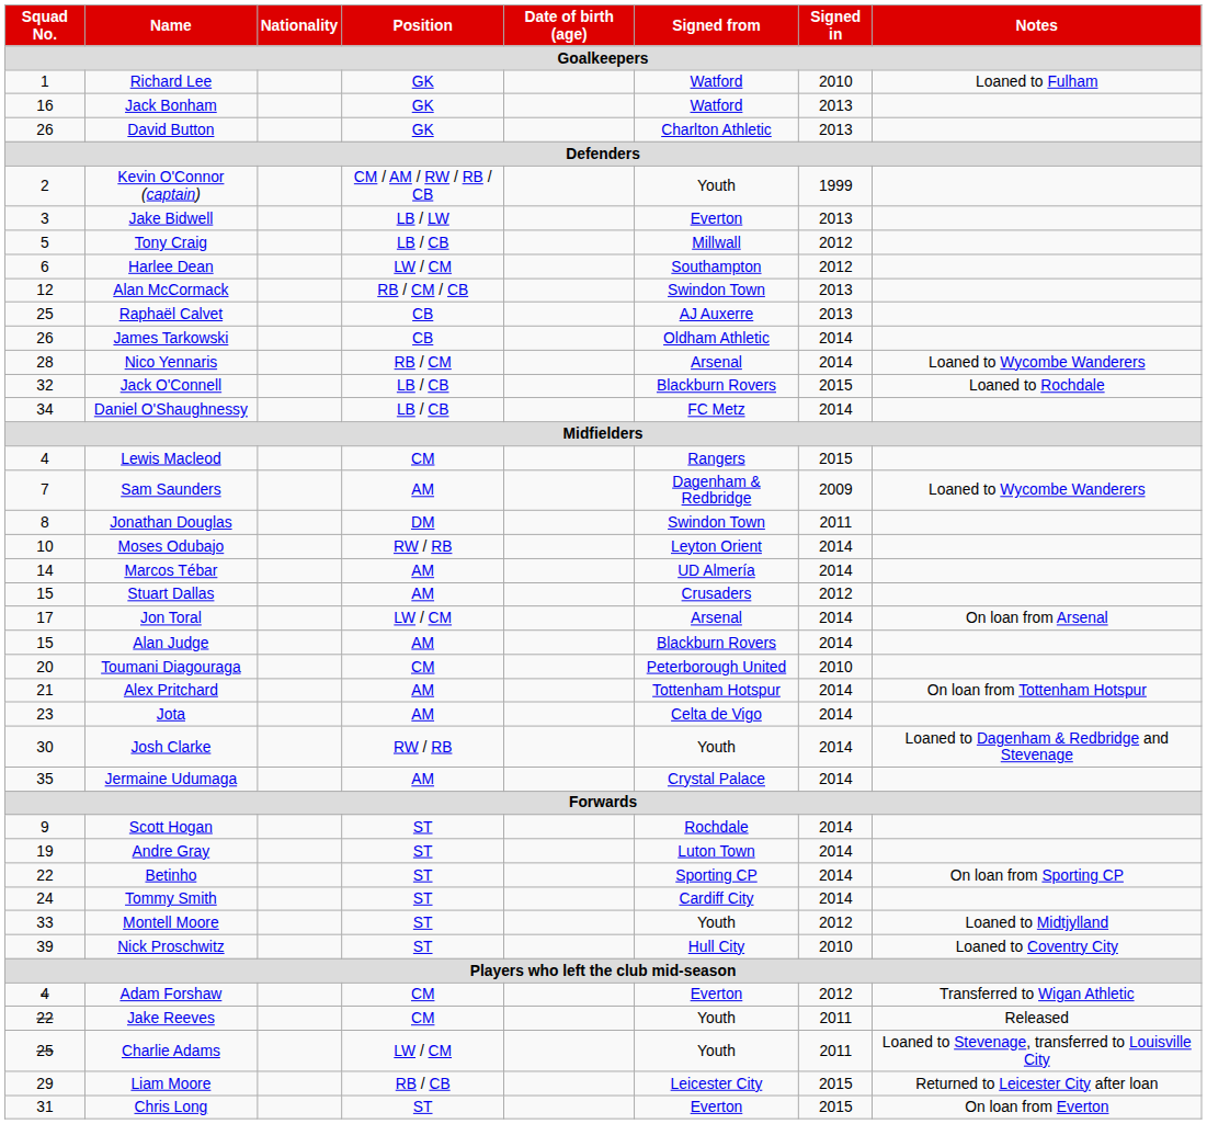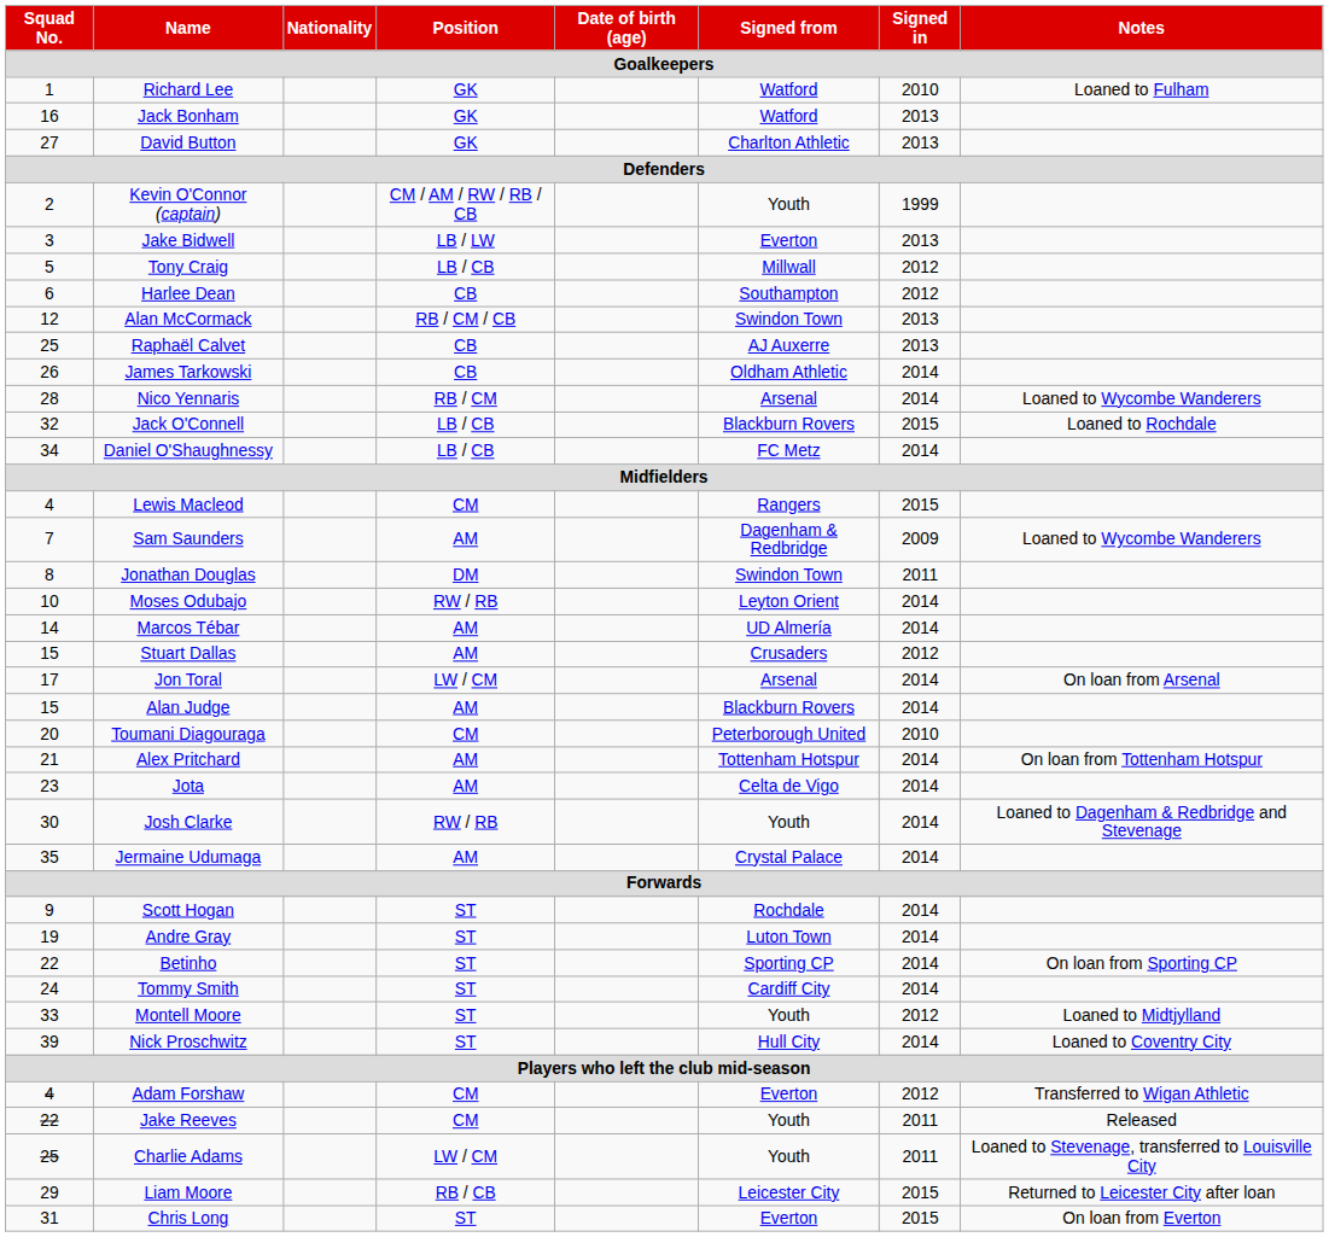 <table class="wikitable"  style="text-align:center; font-size:90%; width:90%;">
 <tr>
 <th style="background:#d00; color:white; text-align:center;">Squad No.</th>
 <th style="background:#d00; color:white; text-align:center;">Name</th>
 <th style="background:#d00; color:white; text-align:center;">Nationality</th>
 <th style="background:#d00; color:white; text-align:center;">Position</th>
 <th style="background:#d00; color:white; text-align:center;">Date of birth (age)</th>
 <th style="background:#d00; color:white; text-align:center;">Signed from</th>
 <th style="background:#d00; color:white; text-align:center;">Signed in</th>
 <th style="background:#d00; color:white; text-align:center;">Notes</th>
 </tr>
 <tr>
 <th colspan="8" style="background:#dcdcdc; text-align:center;">Goalkeepers</th>
 </tr>
 <tr>
 <td>1</td>
 <td><a href='#'>Richard Lee</a></td>
 <td></td>
 <td><a href='#'>GK</a></td>
 <td></td>
 <td><a href='#'>Watford</a></td>
 <td>2010</td>
 <td>Loaned to <a href='#'>Fulham</a></td>
 </tr>
 <tr>
 <td>16</td>
 <td><a href='#'>Jack Bonham</a></td>
 <td></td>
 <td><a href='#'>GK</a></td>
 <td></td>
 <td><a href='#'>Watford</a></td>
 <td>2013</td>
 <td></td>
 </tr>
 <tr>
-<td>26</td>
+<td>27</td>
 <td><a href='#'>David Button</a></td>
 <td></td>
 <td><a href='#'>GK</a></td>
 <td></td>
 <td><a href='#'>Charlton Athletic</a></td>
 <td>2013</td>
 <td></td>
 </tr>
 <tr>
 <th colspan="8" style="background:#dcdcdc; text-align:center;">Defenders</th>
 </tr>
 <tr>
 <td>2</td>
 <td><a href='#'>Kevin O'Connor</a> <em>(<a href='#'>captain</a>)</em></td>
 <td></td>
 <td><a href='#'>CM</a> / <a href='#'>AM</a> / <a href='#'>RW</a> / <a href='#'>RB</a> / <a href='#'>CB</a></td>
 <td></td>
 <td>Youth</td>
 <td>1999</td>
 <td></td>
 </tr>
 <tr>
 <td>3</td>
 <td><a href='#'>Jake Bidwell</a></td>
 <td></td>
 <td><a href='#'>LB</a> / <a href='#'>LW</a></td>
 <td></td>
 <td><a href='#'>Everton</a></td>
 <td>2013</td>
 <td></td>
 </tr>
 <tr>
 <td>5</td>
 <td><a href='#'>Tony Craig</a></td>
 <td></td>
 <td><a href='#'>LB</a> / <a href='#'>CB</a></td>
 <td></td>
 <td><a href='#'>Millwall</a></td>
 <td>2012</td>
 <td></td>
 </tr>
 <tr>
 <td>6</td>
 <td><a href='#'>Harlee Dean</a></td>
 <td></td>
-<td><a href='#'>LW</a> / <a href='#'>CM</a></td>
+<td><a href='#'>CB</a></td>
 <td></td>
 <td><a href='#'>Southampton</a></td>
 <td>2012</td>
 <td></td>
 </tr>
 <tr>
 <td>12</td>
 <td><a href='#'>Alan McCormack</a></td>
 <td></td>
 <td><a href='#'>RB</a> / <a href='#'>CM</a> / <a href='#'>CB</a></td>
 <td></td>
 <td><a href='#'>Swindon Town</a></td>
 <td>2013</td>
 <td></td>
 </tr>
 <tr>
 <td>25</td>
 <td><a href='#'>Raphaël Calvet</a></td>
 <td></td>
 <td><a href='#'>CB</a></td>
 <td></td>
 <td><a href='#'>AJ Auxerre</a></td>
 <td>2013</td>
 <td></td>
 </tr>
 <tr>
 <td>26</td>
 <td><a href='#'>James Tarkowski</a></td>
 <td></td>
 <td><a href='#'>CB</a></td>
 <td></td>
 <td><a href='#'>Oldham Athletic</a></td>
 <td>2014</td>
 <td></td>
 </tr>
 <tr>
 <td>28</td>
 <td><a href='#'>Nico Yennaris</a></td>
 <td></td>
 <td><a href='#'>RB</a> / <a href='#'>CM</a></td>
 <td></td>
 <td><a href='#'>Arsenal</a></td>
 <td>2014</td>
 <td>Loaned to <a href='#'>Wycombe Wanderers</a></td>
 </tr>
 <tr>
 <td>32</td>
 <td><a href='#'>Jack O'Connell</a></td>
 <td></td>
 <td><a href='#'>LB</a> / <a href='#'>CB</a></td>
 <td></td>
 <td><a href='#'>Blackburn Rovers</a></td>
 <td>2015</td>
 <td>Loaned to <a href='#'>Rochdale</a></td>
 </tr>
 <tr>
 <td>34</td>
 <td><a href='#'>Daniel O'Shaughnessy</a></td>
 <td></td>
 <td><a href='#'>LB</a> / <a href='#'>CB</a></td>
 <td></td>
 <td><a href='#'>FC Metz</a></td>
 <td>2014</td>
 <td></td>
 </tr>
 <tr>
 <th colspan="8" style="background:#dcdcdc; text-align:center;">Midfielders</th>
 </tr>
 <tr>
 <td>4</td>
 <td><a href='#'>Lewis Macleod</a></td>
 <td></td>
 <td><a href='#'>CM</a></td>
 <td></td>
 <td><a href='#'>Rangers</a></td>
 <td>2015</td>
 <td></td>
 </tr>
 <tr>
 <td>7</td>
 <td><a href='#'>Sam Saunders</a></td>
 <td></td>
 <td><a href='#'>AM</a></td>
 <td></td>
 <td><a href='#'>Dagenham & Redbridge</a></td>
 <td>2009</td>
 <td>Loaned to <a href='#'>Wycombe Wanderers</a></td>
 </tr>
 <tr>
 <td>8</td>
 <td><a href='#'>Jonathan Douglas</a></td>
 <td></td>
 <td><a href='#'>DM</a></td>
 <td></td>
 <td><a href='#'>Swindon Town</a></td>
 <td>2011</td>
 <td></td>
 </tr>
 <tr>
 <td>10</td>
 <td><a href='#'>Moses Odubajo</a></td>
 <td></td>
 <td><a href='#'>RW</a> / <a href='#'>RB</a></td>
 <td></td>
 <td><a href='#'>Leyton Orient</a></td>
 <td>2014</td>
 <td></td>
 </tr>
 <tr>
 <td>14</td>
 <td><a href='#'>Marcos Tébar</a></td>
 <td></td>
 <td><a href='#'>AM</a></td>
 <td></td>
 <td><a href='#'>UD Almería</a></td>
 <td>2014</td>
 <td></td>
 </tr>
 <tr>
 <td>15</td>
 <td><a href='#'>Stuart Dallas</a></td>
 <td></td>
 <td><a href='#'>AM</a></td>
 <td></td>
 <td><a href='#'>Crusaders</a></td>
 <td>2012</td>
 <td></td>
 </tr>
 <tr>
 <td>17</td>
 <td><a href='#'>Jon Toral</a></td>
 <td></td>
 <td><a href='#'>LW</a> / <a href='#'>CM</a></td>
 <td></td>
 <td><a href='#'>Arsenal</a></td>
 <td>2014</td>
 <td>On loan from <a href='#'>Arsenal</a></td>
 </tr>
 <tr>
 <td>15</td>
 <td><a href='#'>Alan Judge</a></td>
 <td></td>
 <td><a href='#'>AM</a></td>
 <td></td>
 <td><a href='#'>Blackburn Rovers</a></td>
 <td>2014</td>
 <td></td>
 </tr>
 <tr>
 <td>20</td>
 <td><a href='#'>Toumani Diagouraga</a></td>
 <td></td>
 <td><a href='#'>CM</a></td>
 <td></td>
 <td><a href='#'>Peterborough United</a></td>
 <td>2010</td>
 <td></td>
 </tr>
 <tr>
 <td>21</td>
 <td><a href='#'>Alex Pritchard</a></td>
 <td></td>
 <td><a href='#'>AM</a></td>
 <td></td>
 <td><a href='#'>Tottenham Hotspur</a></td>
 <td>2014</td>
 <td>On loan from <a href='#'>Tottenham Hotspur</a></td>
 </tr>
 <tr>
 <td>23</td>
 <td><a href='#'>Jota</a></td>
 <td></td>
 <td><a href='#'>AM</a></td>
 <td></td>
 <td><a href='#'>Celta de Vigo</a></td>
 <td>2014</td>
 <td></td>
 </tr>
 <tr>
 <td>30</td>
 <td><a href='#'>Josh Clarke</a></td>
 <td></td>
 <td><a href='#'>RW</a> / <a href='#'>RB</a></td>
 <td></td>
 <td>Youth</td>
 <td>2014</td>
 <td>Loaned to <a href='#'>Dagenham & Redbridge</a> and <a href='#'>Stevenage</a></td>
 </tr>
 <tr>
 <td>35</td>
 <td><a href='#'>Jermaine Udumaga</a></td>
 <td></td>
 <td><a href='#'>AM</a></td>
 <td></td>
 <td><a href='#'>Crystal Palace</a></td>
 <td>2014</td>
 <td></td>
 </tr>
 <tr>
 <th colspan="8" style="background:#dcdcdc; text-align:center;">Forwards</th>
 </tr>
 <tr>
 <td>9</td>
 <td><a href='#'>Scott Hogan</a></td>
 <td></td>
 <td><a href='#'>ST</a></td>
 <td></td>
 <td><a href='#'>Rochdale</a></td>
 <td>2014</td>
 <td></td>
 </tr>
 <tr>
 <td>19</td>
 <td><a href='#'>Andre Gray</a></td>
 <td></td>
 <td><a href='#'>ST</a></td>
 <td></td>
 <td><a href='#'>Luton Town</a></td>
 <td>2014</td>
 <td></td>
 </tr>
 <tr>
 <td>22</td>
 <td><a href='#'>Betinho</a></td>
 <td></td>
 <td><a href='#'>ST</a></td>
 <td></td>
 <td><a href='#'>Sporting CP</a></td>
 <td>2014</td>
 <td>On loan from <a href='#'>Sporting CP</a></td>
 </tr>
 <tr>
 <td>24</td>
 <td><a href='#'>Tommy Smith</a></td>
 <td></td>
 <td><a href='#'>ST</a></td>
 <td></td>
 <td><a href='#'>Cardiff City</a></td>
 <td>2014</td>
 <td></td>
 </tr>
 <tr>
 <td>33</td>
 <td><a href='#'>Montell Moore</a></td>
 <td></td>
 <td><a href='#'>ST</a></td>
 <td></td>
 <td>Youth</td>
 <td>2012</td>
 <td>Loaned to <a href='#'>Midtjylland</a></td>
 </tr>
 <tr>
 <td>39</td>
 <td><a href='#'>Nick Proschwitz</a></td>
 <td></td>
 <td><a href='#'>ST</a></td>
 <td></td>
 <td><a href='#'>Hull City</a></td>
-<td>2010</td>
+<td>2014</td>
 <td>Loaned to <a href='#'>Coventry City</a></td>
 </tr>
 <tr>
 <th colspan="8" style="background:#dcdcdc; text-align:center;">Players who left the club mid-season</th>
 </tr>
 <tr>
 <td><s>4</s></td>
 <td><a href='#'>Adam Forshaw</a></td>
 <td></td>
 <td><a href='#'>CM</a></td>
 <td></td>
 <td><a href='#'>Everton</a></td>
 <td>2012</td>
 <td>Transferred to <a href='#'>Wigan Athletic</a></td>
 </tr>
 <tr>
 <td><s>22</s></td>
 <td><a href='#'>Jake Reeves</a></td>
 <td></td>
 <td><a href='#'>CM</a></td>
 <td></td>
 <td>Youth</td>
 <td>2011</td>
 <td>Released</td>
 </tr>
 <tr>
 <td><s>25</s></td>
 <td><a href='#'>Charlie Adams</a></td>
 <td></td>
 <td><a href='#'>LW</a> / <a href='#'>CM</a></td>
 <td></td>
 <td>Youth</td>
 <td>2011</td>
 <td>Loaned to <a href='#'>Stevenage</a>, transferred to <a href='#'>Louisville City</a></td>
 </tr>
 <tr>
 <td>29</td>
 <td><a href='#'>Liam Moore</a></td>
 <td></td>
 <td><a href='#'>RB</a> / <a href='#'>CB</a></td>
 <td></td>
 <td><a href='#'>Leicester City</a></td>
 <td>2015</td>
 <td>Returned to <a href='#'>Leicester City</a> after loan</td>
 </tr>
 <tr>
 <td>31</td>
 <td><a href='#'>Chris Long</a></td>
 <td></td>
 <td><a href='#'>ST</a></td>
 <td></td>
 <td><a href='#'>Everton</a></td>
 <td>2015</td>
 <td>On loan from <a href='#'>Everton</a></td>
 </tr>
 </table>
